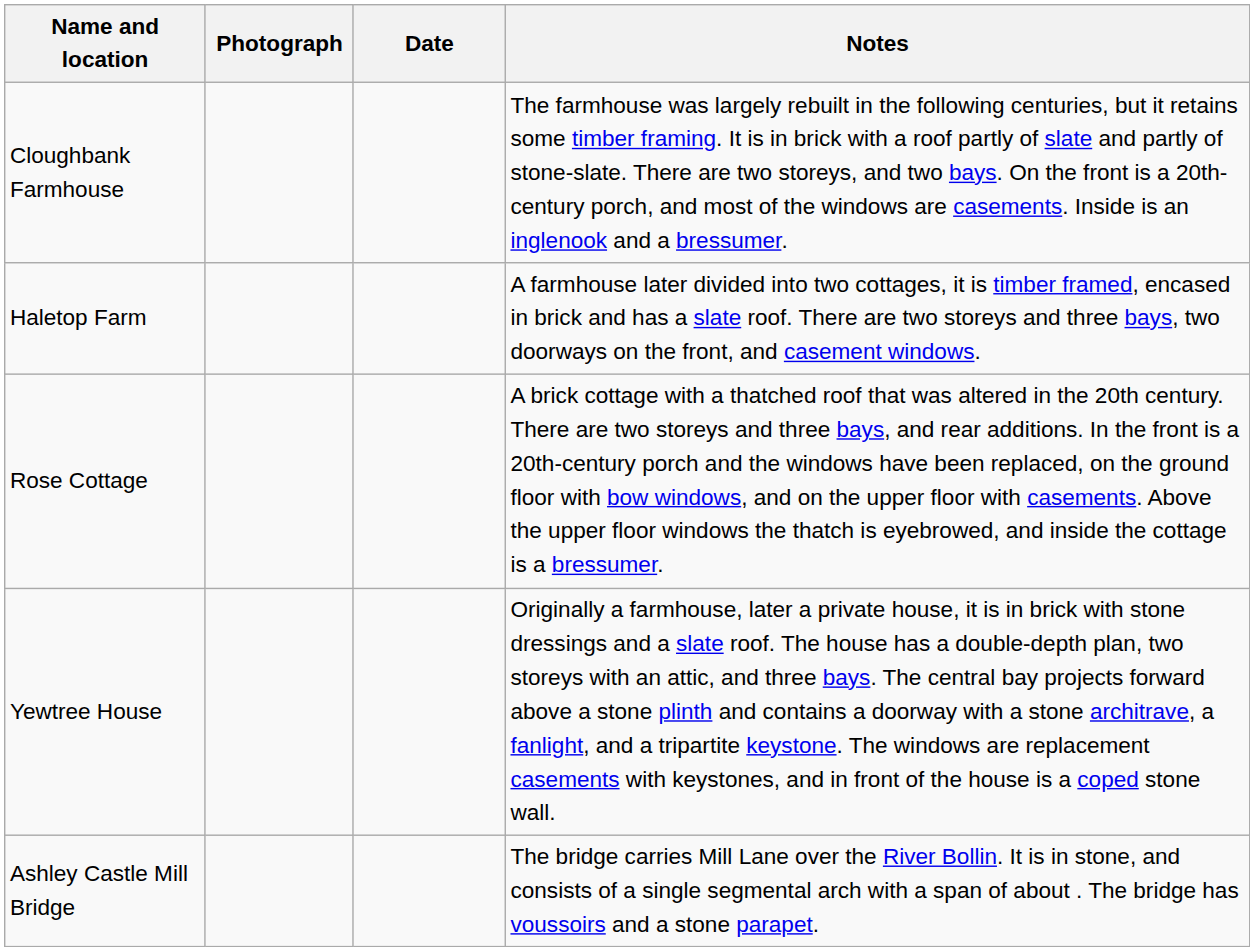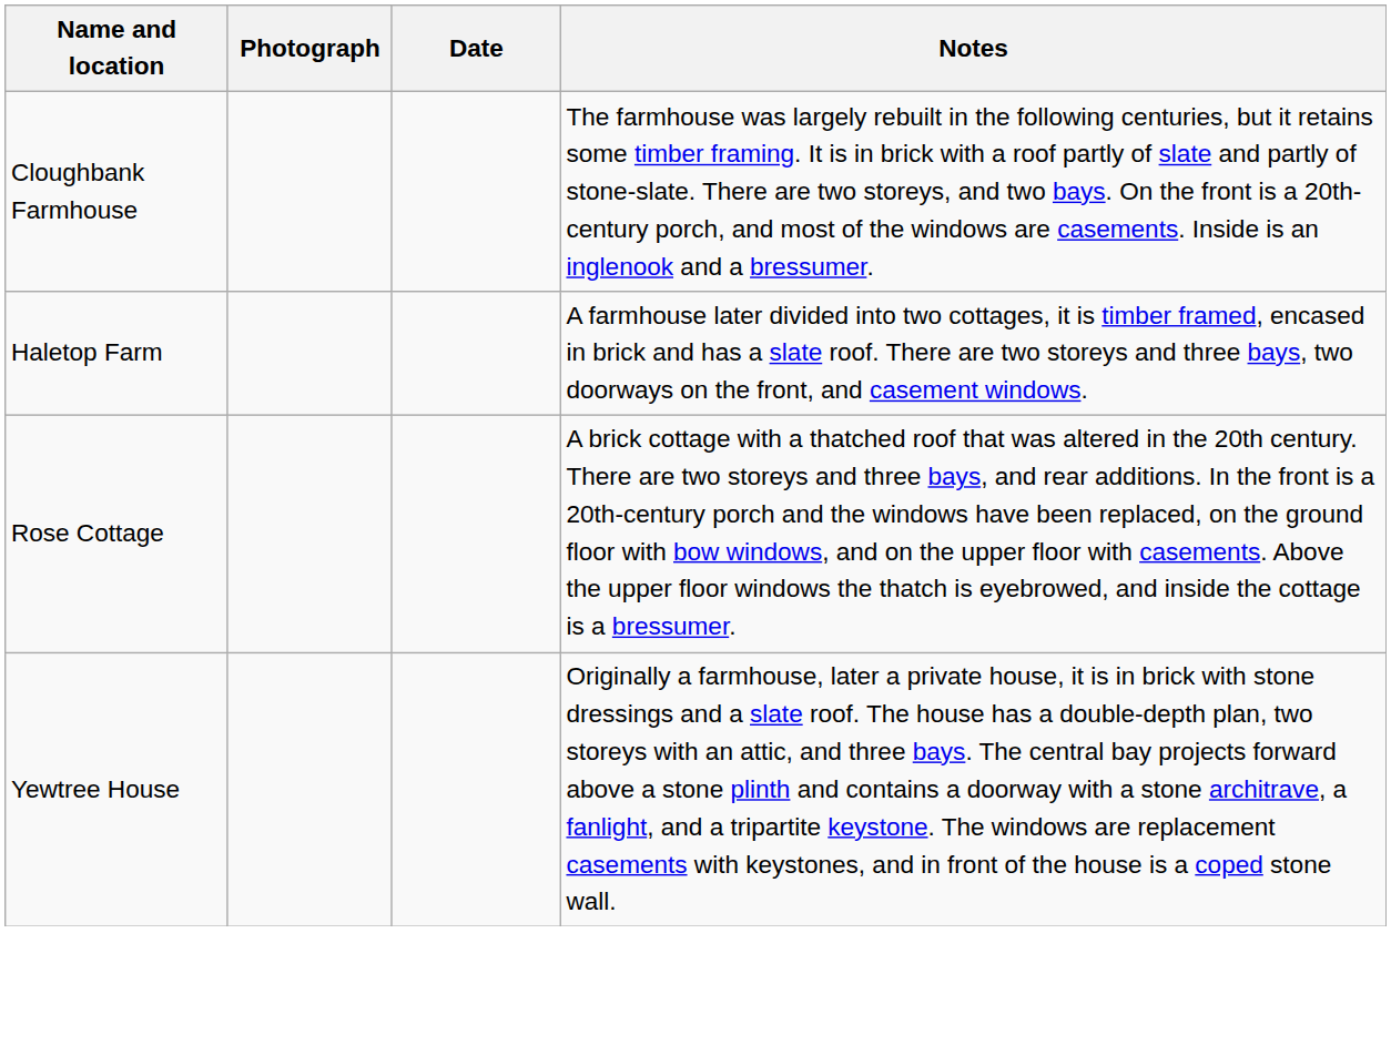 <table class="wikitable sortable plainrowheaders" style="width:100%;border:0px;text-align:left;line-height:150%;">
 <tr>
 <th scope="col" style="width:150px">Name and location</th>
 <th scope="col" style="width:100px" class="unsortable">Photograph</th>
 <th scope="col" style="width:120px">Date</th>
 <th scope="col" style="width:650px" class="unsortable">Notes</th>
 </tr>
 <tr>
 <td>Cloughbank Farmhouse<br><small></small></td>
 <td></td>
 <td align="center"></td>
 <td>The farmhouse was largely rebuilt in the following centuries, but it retains some <a href='#'>timber framing</a>. It is in brick with a roof partly of <a href='#'>slate</a> and partly of stone-slate. There are two storeys, and two <a href='#'>bays</a>. On the front is a 20th-century porch, and most of the windows are <a href='#'>casements</a>. Inside is an <a href='#'>inglenook</a> and a <a href='#'>bressumer</a>.</td>
 </tr>
 <tr>
 <td>Haletop Farm<br><small></small></td>
 <td></td>
 <td align="center"></td>
 <td>A farmhouse later divided into two cottages, it is <a href='#'>timber framed</a>, encased in brick and has a <a href='#'>slate</a> roof. There are two storeys and three <a href='#'>bays</a>, two doorways on the front, and <a href='#'>casement windows</a>.</td>
 </tr>
 <tr>
 <td>Rose Cottage<br><small></small></td>
 <td></td>
 <td align="center"></td>
 <td>A brick cottage with a thatched roof that was altered in the 20th century. There are two storeys and three <a href='#'>bays</a>, and rear additions. In the front is a 20th-century porch and the windows have been replaced, on the ground floor with <a href='#'>bow windows</a>, and on the upper floor with <a href='#'>casements</a>. Above the upper floor windows the thatch is eyebrowed, and inside the cottage is a <a href='#'>bressumer</a>.</td>
 </tr>
 <tr>
 <td>Yewtree House<br><small></small></td>
 <td></td>
 <td align="center"></td>
 <td>Originally a farmhouse, later a private house, it is in brick with stone dressings and a <a href='#'>slate</a> roof. The house has a double-depth plan, two storeys with an attic, and three <a href='#'>bays</a>. The central bay projects forward above a stone <a href='#'>plinth</a> and contains a doorway with a stone <a href='#'>architrave</a>, a <a href='#'>fanlight</a>, and a tripartite <a href='#'>keystone</a>. The windows are replacement <a href='#'>casements</a> with keystones, and in front of the house is a <a href='#'>coped</a> stone wall.</td>
 </tr>
 <tr>
-<td>Ashley Castle Mill Bridge<br><small></small></td>
-<td></td>
-<td align="center"></td>
-<td>The bridge carries Mill Lane over the <a href='#'>River Bollin</a>. It is in stone, and consists of a single segmental arch with a span of about . The bridge has <a href='#'>voussoirs</a> and a stone <a href='#'>parapet</a>.</td>
-</tr>
-<tr>
 </tr>
 </table>
